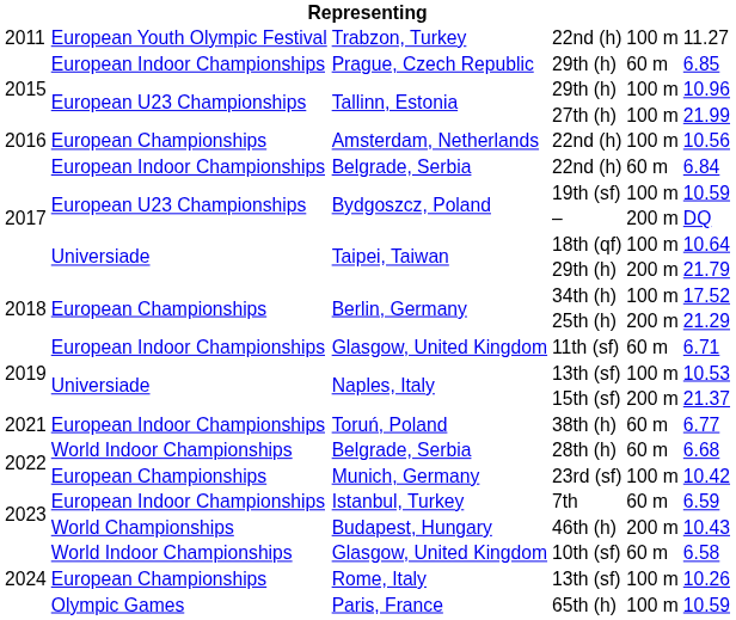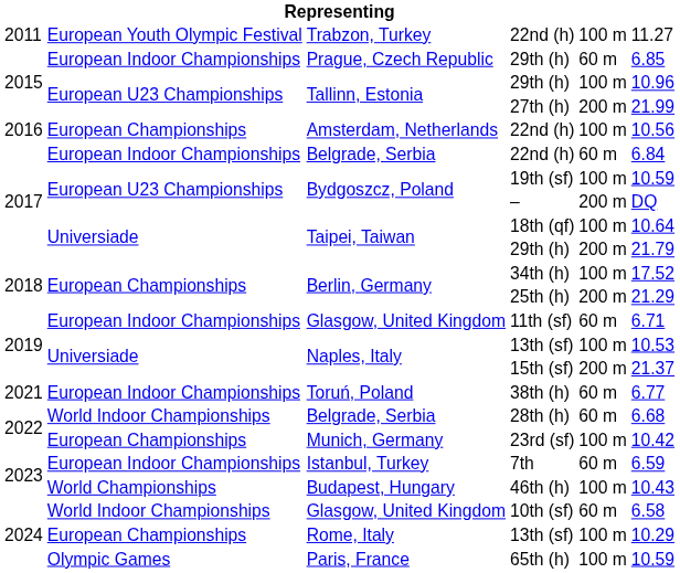 <table>
 <tr>
 <th colspan="6">Representing </th>
 </tr>
 <tr>
 <td>2011</td>
 <td><a href='#'>European Youth Olympic Festival</a></td>
 <td><a href='#'>Trabzon, Turkey</a></td>
 <td>22nd (h)</td>
 <td>100 m</td>
 <td>11.27</td>
 </tr>
 <tr>
 <td rowspan=3>2015</td>
 <td><a href='#'>European Indoor Championships</a></td>
 <td><a href='#'>Prague, Czech Republic</a></td>
 <td>29th (h)</td>
 <td>60 m</td>
 <td><a href='#'>6.85</a></td>
 </tr>
 <tr>
 <td rowspan=2><a href='#'>European U23 Championships</a></td>
 <td rowspan=2><a href='#'>Tallinn, Estonia</a></td>
 <td>29th (h)</td>
 <td>100 m</td>
 <td><a href='#'>10.96</a></td>
 </tr>
 <tr>
 <td>27th (h)</td>
-<td>100 m</td>
+<td>200 m</td>
 <td><a href='#'>21.99</a></td>
 </tr>
 <tr>
 <td>2016</td>
 <td><a href='#'>European Championships</a></td>
 <td><a href='#'>Amsterdam, Netherlands</a></td>
 <td>22nd (h)</td>
 <td>100 m</td>
 <td><a href='#'>10.56</a></td>
 </tr>
 <tr>
 <td rowspan=5>2017</td>
 <td><a href='#'>European Indoor Championships</a></td>
 <td><a href='#'>Belgrade, Serbia</a></td>
 <td>22nd (h)</td>
 <td>60 m</td>
 <td><a href='#'>6.84</a></td>
 </tr>
 <tr>
 <td rowspan=2><a href='#'>European U23 Championships</a></td>
 <td rowspan=2><a href='#'>Bydgoszcz, Poland</a></td>
 <td>19th (sf)</td>
 <td>100 m</td>
 <td><a href='#'>10.59</a></td>
 </tr>
 <tr>
 <td>–</td>
 <td>200 m</td>
 <td><a href='#'>DQ</a></td>
 </tr>
 <tr>
 <td rowspan=2><a href='#'>Universiade</a></td>
 <td rowspan=2><a href='#'>Taipei, Taiwan</a></td>
 <td>18th (qf)</td>
 <td>100 m</td>
 <td><a href='#'>10.64</a></td>
 </tr>
 <tr>
 <td>29th (h)</td>
 <td>200 m</td>
 <td><a href='#'>21.79</a></td>
 </tr>
 <tr>
 <td rowspan=2>2018</td>
 <td rowspan=2><a href='#'>European Championships</a></td>
 <td rowspan=2><a href='#'>Berlin, Germany</a></td>
 <td>34th (h)</td>
 <td>100 m</td>
 <td><a href='#'>17.52</a></td>
 </tr>
 <tr>
 <td>25th (h)</td>
 <td>200 m</td>
 <td><a href='#'>21.29</a></td>
 </tr>
 <tr>
 <td rowspan=3>2019</td>
 <td><a href='#'>European Indoor Championships</a></td>
 <td><a href='#'>Glasgow, United Kingdom</a></td>
 <td>11th (sf)</td>
 <td>60 m</td>
 <td><a href='#'>6.71</a></td>
 </tr>
 <tr>
 <td rowspan=2><a href='#'>Universiade</a></td>
 <td rowspan=2><a href='#'>Naples, Italy</a></td>
 <td>13th (sf)</td>
 <td>100 m</td>
 <td><a href='#'>10.53</a></td>
 </tr>
 <tr>
 <td>15th (sf)</td>
 <td>200 m</td>
 <td><a href='#'>21.37</a></td>
 </tr>
 <tr>
 <td>2021</td>
 <td><a href='#'>European Indoor Championships</a></td>
 <td><a href='#'>Toruń, Poland</a></td>
 <td>38th (h)</td>
 <td>60 m</td>
 <td><a href='#'>6.77</a></td>
 </tr>
 <tr>
 <td rowspan=2>2022</td>
 <td><a href='#'>World Indoor Championships</a></td>
 <td><a href='#'>Belgrade, Serbia</a></td>
 <td>28th (h)</td>
 <td>60 m</td>
 <td><a href='#'>6.68</a></td>
 </tr>
 <tr>
 <td><a href='#'>European Championships</a></td>
 <td><a href='#'>Munich, Germany</a></td>
 <td>23rd (sf)</td>
 <td>100 m</td>
 <td><a href='#'>10.42</a></td>
 </tr>
 <tr>
 <td rowspan=2>2023</td>
 <td><a href='#'>European Indoor Championships</a></td>
 <td><a href='#'>Istanbul, Turkey</a></td>
 <td>7th</td>
 <td>60 m</td>
 <td><a href='#'>6.59</a></td>
 </tr>
 <tr>
 <td><a href='#'>World Championships</a></td>
 <td><a href='#'>Budapest, Hungary</a></td>
 <td>46th (h)</td>
-<td>200 m</td>
+<td>100 m</td>
 <td><a href='#'>10.43</a></td>
 </tr>
 <tr>
 <td rowspan=3>2024</td>
 <td><a href='#'>World Indoor Championships</a></td>
 <td><a href='#'>Glasgow, United Kingdom</a></td>
 <td>10th (sf)</td>
 <td>60 m</td>
 <td><a href='#'>6.58</a></td>
 </tr>
 <tr>
 <td><a href='#'>European Championships</a></td>
 <td><a href='#'>Rome, Italy</a></td>
 <td>13th (sf)</td>
 <td>100 m</td>
-<td><a href='#'>10.26</a></td>
+<td><a href='#'>10.29</a></td>
 </tr>
 <tr>
 <td><a href='#'>Olympic Games</a></td>
 <td><a href='#'>Paris, France</a></td>
 <td>65th (h)</td>
 <td>100 m</td>
 <td><a href='#'>10.59</a></td>
 </tr>
 </table>
